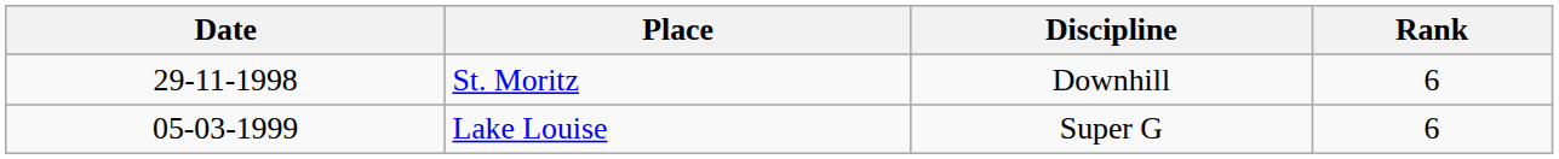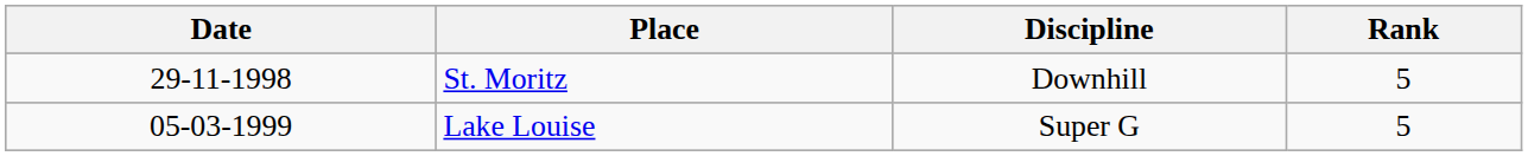 <table class="wikitable" width=40% style="font-size:100%; text-align:center;">
 <tr>
 <th>Date</th>
 <th>Place</th>
 <th>Discipline</th>
 <th>Rank</th>
 </tr>
 <tr>
 <td>29-11-1998</td>
 <td align=left> <a href='#'>St. Moritz</a></td>
 <td>Downhill</td>
-<td>6</td>
+<td>5</td>
 </tr>
 <tr>
 <td>05-03-1999</td>
 <td align=left> <a href='#'>Lake Louise</a></td>
 <td>Super G</td>
-<td>6</td>
+<td>5</td>
 </tr>
 </table>
